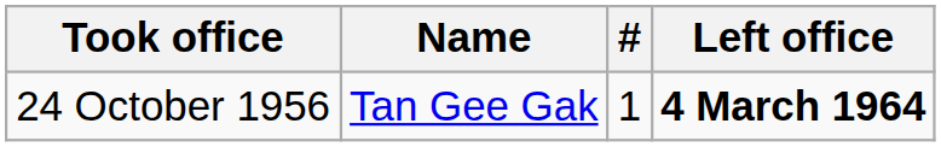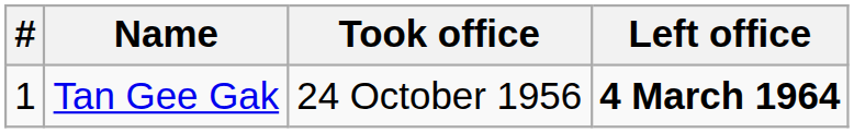 <table class="wikitable">
 <tr>
+<th>#</th>
+<th>Name</th>
 <th>Took office</th>
-<th>Name</th>
-<th>#</th>
 <th>Left office</th>
 </tr>
 <tr>
+<td>1</td>
+<td><a href='#'>Tan Gee Gak</a></td>
 <td>24 October 1956</td>
-<td><a href='#'>Tan Gee Gak</a></td>
-<td>1</td>
 <td><strong>4 March 1964</strong></td>
 </tr>
 </table>
